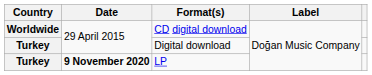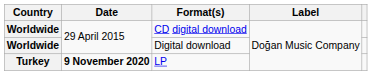 <table class="wikitable plainrowheaders">
 <tr>
 <th scope="col">Country</th>
 <th scope="col">Date</th>
 <th scope="col">Format(s)</th>
 <th scope="col">Label</th>
 <th scope="col"></th>
 </tr>
 <tr>
 <th scope="row">Worldwide</th>
 <td rowspan="2">29 April 2015</td>
 <td><a href='#'>CD</a> <a href='#'>digital download</a></td>
 <td rowspan="3">Doğan Music Company</td>
 <td align="center"></td>
 </tr>
 <tr>
-<th scope="row">Turkey</th>
+<th scope="row">Worldwide</th>
 <td>Digital download</td>
 <td align="center"></td>
 </tr>
 <tr>
 <th scope="row">Turkey</th>
 <td rowspan="1"><strong>9 November 2020</strong></td>
 <td><a href='#'>LP</a></td>
 <td align="center"></td>
 </tr>
 </table>
